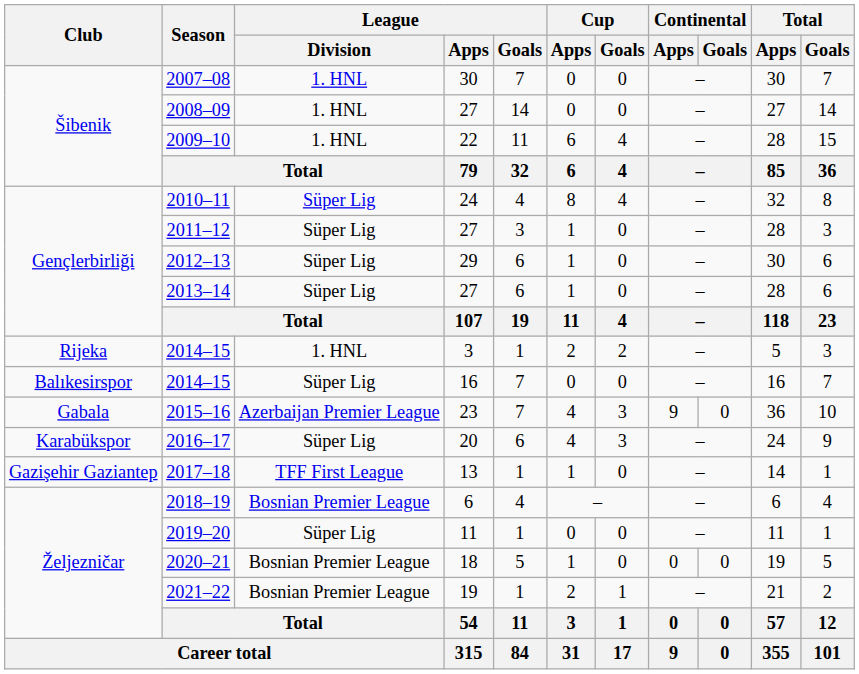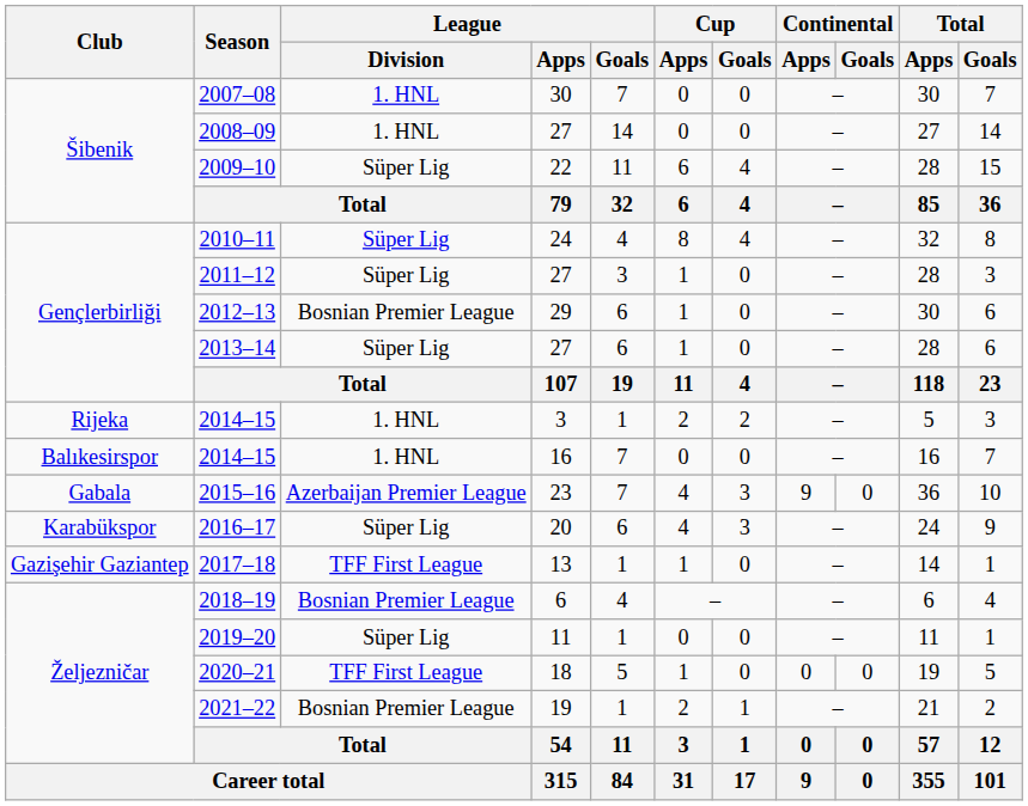 <table class="wikitable" style="text-align: center;font-size:90%">
 <tr>
 <th rowspan=2>Club</th>
 <th rowspan=2>Season</th>
 <th colspan=3>League</th>
 <th colspan=2>Cup</th>
 <th colspan=2>Continental</th>
 <th colspan=2>Total</th>
 </tr>
 <tr>
 <th>Division</th>
 <th>Apps</th>
 <th>Goals</th>
 <th>Apps</th>
 <th>Goals</th>
 <th>Apps</th>
 <th>Goals</th>
 <th>Apps</th>
 <th>Goals</th>
 </tr>
 <tr>
 <td rowspan=4><a href='#'>Šibenik</a></td>
 <td><a href='#'>2007–08</a></td>
 <td><a href='#'>1. HNL</a></td>
 <td>30</td>
 <td>7</td>
 <td>0</td>
 <td>0</td>
 <td colspan=2>–</td>
 <td>30</td>
 <td>7</td>
 </tr>
 <tr>
 <td><a href='#'>2008–09</a></td>
 <td>1. HNL</td>
 <td>27</td>
 <td>14</td>
 <td>0</td>
 <td>0</td>
 <td colspan=2>–</td>
 <td>27</td>
 <td>14</td>
 </tr>
 <tr>
 <td><a href='#'>2009–10</a></td>
-<td>1. HNL</td>
+<td>Süper Lig</td>
 <td>22</td>
 <td>11</td>
 <td>6</td>
 <td>4</td>
 <td colspan=2>–</td>
 <td>28</td>
 <td>15</td>
 </tr>
 <tr>
 <th colspan=2>Total</th>
 <th>79</th>
 <th>32</th>
 <th>6</th>
 <th>4</th>
 <th colspan=2>–</th>
 <th>85</th>
 <th>36</th>
 </tr>
 <tr>
 <td rowspan=5><a href='#'>Gençlerbirliği</a></td>
 <td><a href='#'>2010–11</a></td>
 <td><a href='#'>Süper Lig</a></td>
 <td>24</td>
 <td>4</td>
 <td>8</td>
 <td>4</td>
 <td colspan=2>–</td>
 <td>32</td>
 <td>8</td>
 </tr>
 <tr>
 <td><a href='#'>2011–12</a></td>
 <td>Süper Lig</td>
 <td>27</td>
 <td>3</td>
 <td>1</td>
 <td>0</td>
 <td colspan=2>–</td>
 <td>28</td>
 <td>3</td>
 </tr>
 <tr>
 <td><a href='#'>2012–13</a></td>
-<td>Süper Lig</td>
+<td>Bosnian Premier League</td>
 <td>29</td>
 <td>6</td>
 <td>1</td>
 <td>0</td>
 <td colspan=2>–</td>
 <td>30</td>
 <td>6</td>
 </tr>
 <tr>
 <td><a href='#'>2013–14</a></td>
 <td>Süper Lig</td>
 <td>27</td>
 <td>6</td>
 <td>1</td>
 <td>0</td>
 <td colspan=2>–</td>
 <td>28</td>
 <td>6</td>
 </tr>
 <tr>
 <th colspan=2>Total</th>
 <th>107</th>
 <th>19</th>
 <th>11</th>
 <th>4</th>
 <th colspan=2>–</th>
 <th>118</th>
 <th>23</th>
 </tr>
 <tr>
 <td><a href='#'>Rijeka</a></td>
 <td><a href='#'>2014–15</a></td>
 <td>1. HNL</td>
 <td>3</td>
 <td>1</td>
 <td>2</td>
 <td>2</td>
 <td colspan=2>–</td>
 <td>5</td>
 <td>3</td>
 </tr>
 <tr>
 <td><a href='#'>Balıkesirspor</a></td>
 <td><a href='#'>2014–15</a></td>
-<td>Süper Lig</td>
+<td>1. HNL</td>
 <td>16</td>
 <td>7</td>
 <td>0</td>
 <td>0</td>
 <td colspan=2>–</td>
 <td>16</td>
 <td>7</td>
 </tr>
 <tr>
 <td><a href='#'>Gabala</a></td>
 <td><a href='#'>2015–16</a></td>
 <td><a href='#'>Azerbaijan Premier League</a></td>
 <td>23</td>
 <td>7</td>
 <td>4</td>
 <td>3</td>
 <td>9</td>
 <td>0</td>
 <td>36</td>
 <td>10</td>
 </tr>
 <tr>
 <td><a href='#'>Karabükspor</a></td>
 <td><a href='#'>2016–17</a></td>
 <td>Süper Lig</td>
 <td>20</td>
 <td>6</td>
 <td>4</td>
 <td>3</td>
 <td colspan=2>–</td>
 <td>24</td>
 <td>9</td>
 </tr>
 <tr>
 <td><a href='#'>Gazişehir Gaziantep</a></td>
 <td><a href='#'>2017–18</a></td>
 <td><a href='#'>TFF First League</a></td>
 <td>13</td>
 <td>1</td>
 <td>1</td>
 <td>0</td>
 <td colspan=2>–</td>
 <td>14</td>
 <td>1</td>
 </tr>
 <tr>
 <td rowspan=5><a href='#'>Željezničar</a></td>
 <td><a href='#'>2018–19</a></td>
 <td><a href='#'>Bosnian Premier League</a></td>
 <td>6</td>
 <td>4</td>
 <td colspan=2>–</td>
 <td colspan=2>–</td>
 <td>6</td>
 <td>4</td>
 </tr>
 <tr>
 <td><a href='#'>2019–20</a></td>
 <td>Süper Lig</td>
 <td>11</td>
 <td>1</td>
 <td>0</td>
 <td>0</td>
 <td colspan=2>–</td>
 <td>11</td>
 <td>1</td>
 </tr>
 <tr>
 <td><a href='#'>2020–21</a></td>
-<td>Bosnian Premier League</td>
+<td><a href='#'>TFF First League</a></td>
 <td>18</td>
 <td>5</td>
 <td>1</td>
 <td>0</td>
 <td>0</td>
 <td>0</td>
 <td>19</td>
 <td>5</td>
 </tr>
 <tr>
 <td><a href='#'>2021–22</a></td>
 <td>Bosnian Premier League</td>
 <td>19</td>
 <td>1</td>
 <td>2</td>
 <td>1</td>
 <td colspan=2>–</td>
 <td>21</td>
 <td>2</td>
 </tr>
 <tr>
 <th colspan=2>Total</th>
 <th>54</th>
 <th>11</th>
 <th>3</th>
 <th>1</th>
 <th>0</th>
 <th>0</th>
 <th>57</th>
 <th>12</th>
 </tr>
 <tr>
 <th colspan=3>Career total</th>
 <th>315</th>
 <th>84</th>
 <th>31</th>
 <th>17</th>
 <th>9</th>
 <th>0</th>
 <th>355</th>
 <th>101</th>
 </tr>
 </table>
